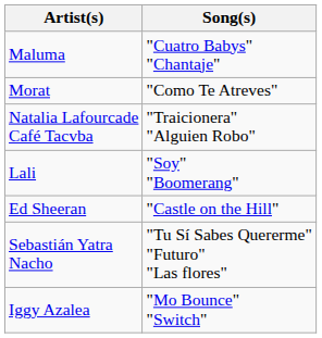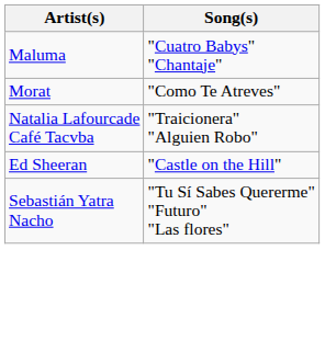 <table class="wikitable">
 <tr>
 <th>Artist(s)</th>
 <th>Song(s)</th>
 </tr>
 <tr>
 <td><a href='#'>Maluma</a></td>
 <td>"<a href='#'>Cuatro Babys</a>"<br>"<a href='#'>Chantaje</a>"</td>
 </tr>
 <tr>
 <td><a href='#'>Morat</a></td>
 <td>"Como Te Atreves"</td>
 </tr>
 <tr>
 <td><a href='#'>Natalia Lafourcade</a><br><a href='#'>Café Tacvba</a></td>
 <td>"Traicionera"<br>"Alguien Robo"</td>
 </tr>
 <tr>
-<td><a href='#'>Lali</a></td>
-<td>"<a href='#'>Soy</a>"<br>"<a href='#'>Boomerang</a>"</td>
-</tr>
-<tr>
 <td><a href='#'>Ed Sheeran</a></td>
 <td>"<a href='#'>Castle on the Hill</a>"</td>
 </tr>
 <tr>
 <td><a href='#'>Sebastián Yatra</a><br><a href='#'>Nacho</a></td>
 <td>"Tu Sí Sabes Quererme" <br>"Futuro"<br>"Las flores" </td>
 </tr>
-<tr>
-<td><a href='#'>Iggy Azalea</a></td>
-<td>"<a href='#'>Mo Bounce</a>"<br>"<a href='#'>Switch</a>"</td>
-</tr>
 </table>
